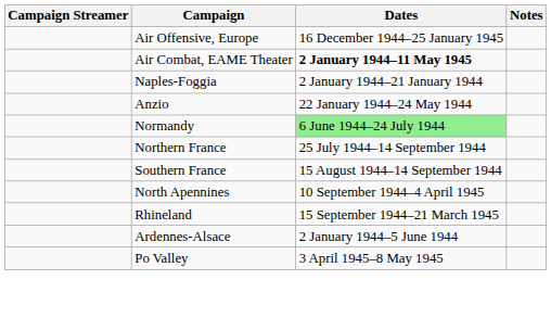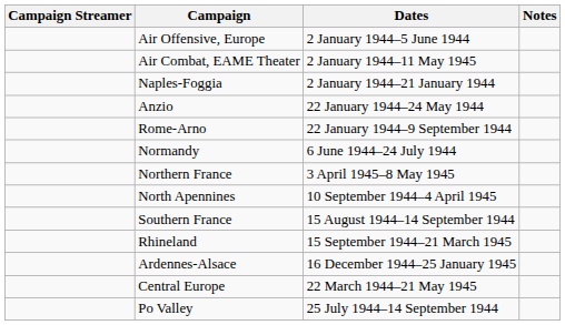 <table class="wikitable">
 <tr style="background:#efefef;">
 <th>Campaign Streamer</th>
 <th>Campaign</th>
 <th>Dates</th>
 <th>Notes</th>
 </tr>
 <tr>
 <td></td>
 <td>Air Offensive, Europe</td>
-<td>16 December 1944–25 January 1945</td>
+<td>2 January 1944–5 June 1944</td>
 <td></td>
 </tr>
 <tr>
 <td></td>
 <td>Air Combat, EAME Theater</td>
-<td><strong>2 January 1944–11 May 1945</strong></td>
+<td>2 January 1944–11 May 1945</td>
 <td></td>
 </tr>
 <tr>
 <td></td>
 <td>Naples-Foggia</td>
 <td>2 January 1944–21 January 1944</td>
 <td></td>
 </tr>
 <tr>
 <td></td>
 <td>Anzio</td>
 <td>22 January 1944–24 May 1944</td>
 <td></td>
 </tr>
 <tr>
 <td></td>
+<td>Rome-Arno</td>
+<td>22 January 1944–9 September 1944</td>
+<td></td>
+</tr>
+<tr>
+<td></td>
 <td>Normandy</td>
-<td style="background: lightgreen;">6 June 1944–24 July 1944</td>
+<td>6 June 1944–24 July 1944</td>
 <td></td>
 </tr>
 <tr>
 <td></td>
 <td>Northern France</td>
-<td>25 July 1944–14 September 1944</td>
+<td>3 April 1945–8 May 1945</td>
+<td></td>
+</tr>
+<tr>
+<td></td>
+<td>North Apennines</td>
+<td>10 September 1944–4 April 1945</td>
 <td></td>
 </tr>
 <tr>
 <td></td>
 <td>Southern France</td>
 <td>15 August 1944–14 September 1944</td>
-<td></td>
-</tr>
-<tr>
-<td></td>
-<td>North Apennines</td>
-<td>10 September 1944–4 April 1945</td>
 <td></td>
 </tr>
 <tr>
 <td></td>
 <td>Rhineland</td>
 <td>15 September 1944–21 March 1945</td>
 <td></td>
 </tr>
 <tr>
 <td></td>
 <td>Ardennes-Alsace</td>
-<td>2 January 1944–5 June 1944</td>
+<td>16 December 1944–25 January 1945</td>
+<td></td>
+</tr>
+<tr>
+<td></td>
+<td>Central Europe</td>
+<td>22 March 1944–21 May 1945</td>
 <td></td>
 </tr>
 <tr>
 <td></td>
 <td>Po Valley</td>
-<td>3 April 1945–8 May 1945</td>
+<td>25 July 1944–14 September 1944</td>
 <td></td>
 </tr>
 </table>
